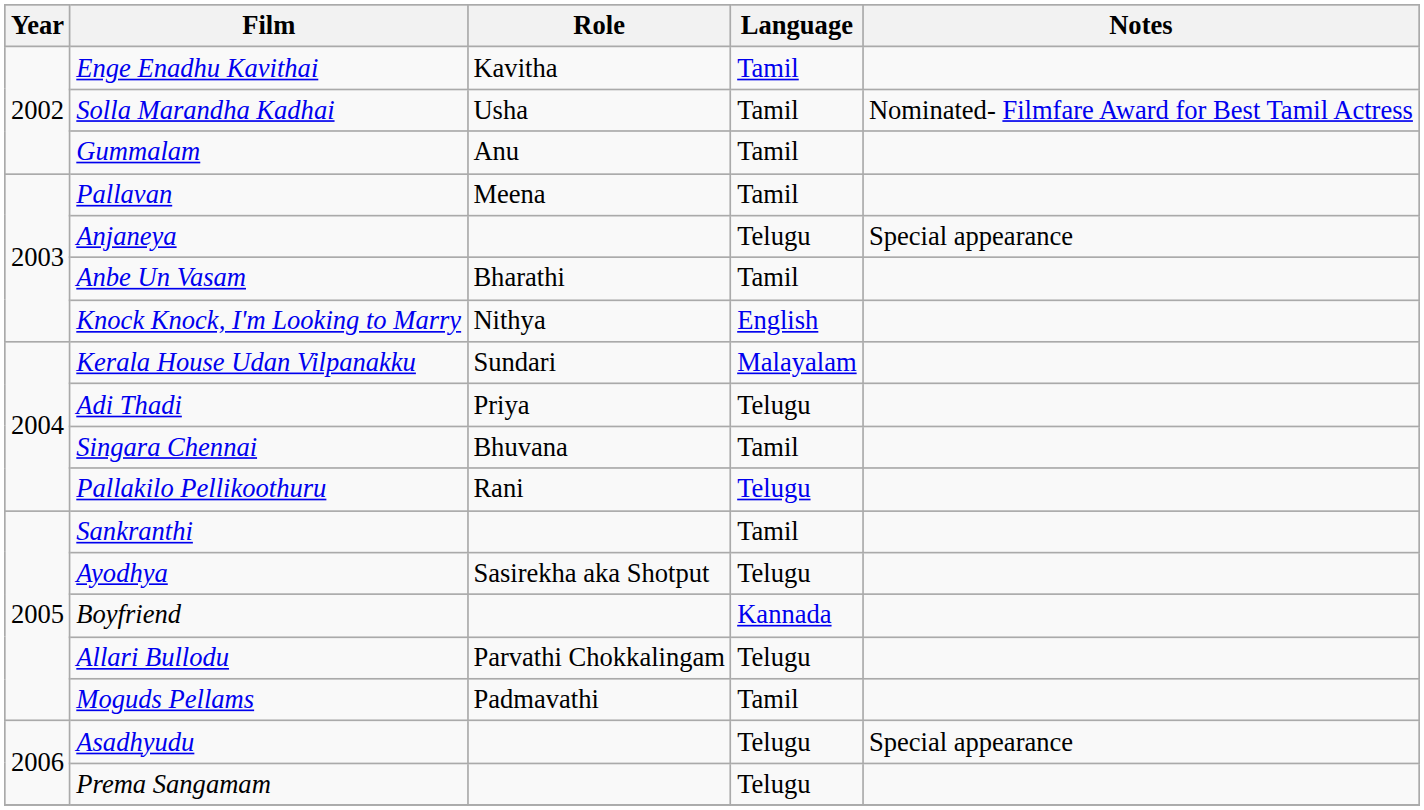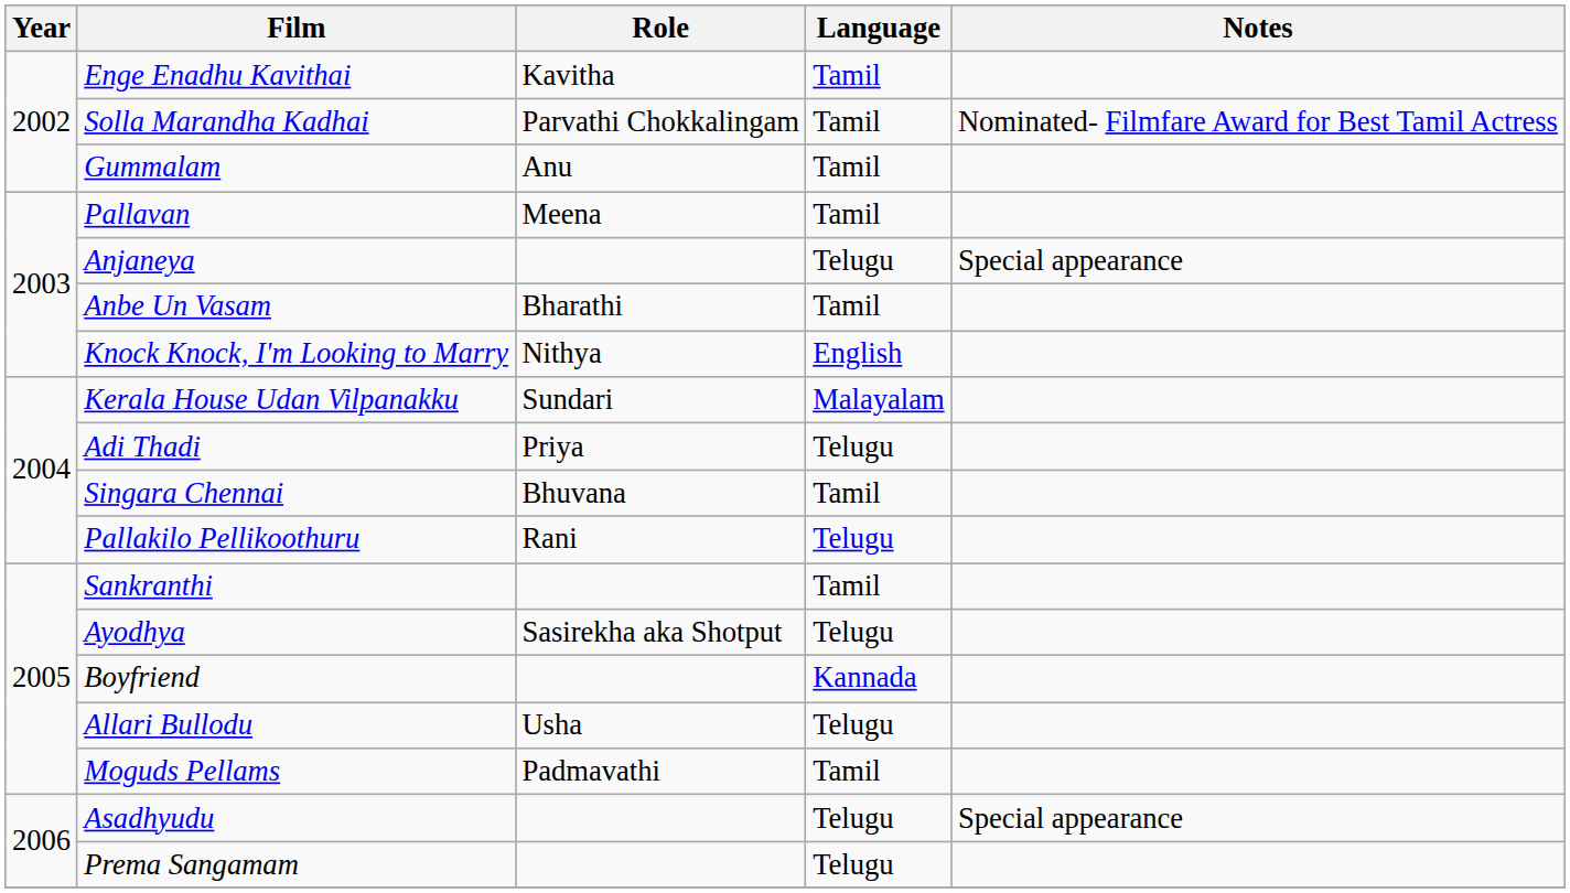 <table class="wikitable">
 <tr style="background:#ccc; text-align:center;">
 <th>Year</th>
 <th>Film</th>
 <th>Role</th>
 <th>Language</th>
 <th>Notes</th>
 </tr>
 <tr>
 <td rowspan="3">2002</td>
 <td><em><a href='#'>Enge Enadhu Kavithai</a></em></td>
 <td>Kavitha</td>
 <td><a href='#'>Tamil</a></td>
 <td></td>
 </tr>
 <tr>
 <td><em><a href='#'>Solla Marandha Kadhai</a></em></td>
-<td>Usha</td>
+<td>Parvathi Chokkalingam</td>
 <td>Tamil</td>
 <td>Nominated- <a href='#'>Filmfare Award for Best Tamil Actress</a></td>
 </tr>
 <tr>
 <td><em><a href='#'>Gummalam</a></em></td>
 <td>Anu</td>
 <td>Tamil</td>
 <td></td>
 </tr>
 <tr>
 <td rowspan="4">2003</td>
 <td><em><a href='#'>Pallavan</a></em></td>
 <td>Meena</td>
 <td>Tamil</td>
 <td></td>
 </tr>
 <tr>
 <td><em><a href='#'>Anjaneya</a></em></td>
 <td></td>
 <td>Telugu</td>
 <td>Special appearance</td>
 </tr>
 <tr>
 <td><em><a href='#'>Anbe Un Vasam</a></em></td>
 <td>Bharathi</td>
 <td>Tamil</td>
 <td></td>
 </tr>
 <tr>
 <td><em><a href='#'>Knock Knock, I'm Looking to Marry</a></em></td>
 <td>Nithya</td>
 <td><a href='#'>English</a></td>
 <td></td>
 </tr>
 <tr>
 <td rowspan="4">2004</td>
 <td><em><a href='#'>Kerala House Udan Vilpanakku</a></em></td>
 <td>Sundari</td>
 <td><a href='#'>Malayalam</a></td>
 <td></td>
 </tr>
 <tr>
 <td><em><a href='#'>Adi Thadi</a></em></td>
 <td>Priya</td>
 <td>Telugu</td>
 <td></td>
 </tr>
 <tr>
 <td><em><a href='#'>Singara Chennai</a></em></td>
 <td>Bhuvana</td>
 <td>Tamil</td>
 <td></td>
 </tr>
 <tr>
 <td><em><a href='#'>Pallakilo Pellikoothuru</a></em></td>
 <td>Rani</td>
 <td><a href='#'>Telugu</a></td>
 <td></td>
 </tr>
 <tr>
 <td rowspan="5">2005</td>
 <td><em><a href='#'>Sankranthi</a></em></td>
 <td></td>
 <td>Tamil</td>
 <td></td>
 </tr>
 <tr>
 <td><em><a href='#'>Ayodhya</a></em></td>
 <td>Sasirekha aka Shotput</td>
 <td>Telugu</td>
 <td></td>
 </tr>
 <tr>
 <td><em>Boyfriend</em></td>
 <td></td>
 <td><a href='#'>Kannada</a></td>
 <td></td>
 </tr>
 <tr>
 <td><em><a href='#'>Allari Bullodu</a></em></td>
-<td>Parvathi Chokkalingam</td>
+<td>Usha</td>
 <td>Telugu</td>
 <td></td>
 </tr>
 <tr>
 <td><em><a href='#'>Moguds Pellams</a></em></td>
 <td>Padmavathi</td>
 <td>Tamil</td>
 <td></td>
 </tr>
 <tr>
 <td rowspan="2">2006</td>
 <td><em><a href='#'>Asadhyudu</a></em></td>
 <td></td>
 <td>Telugu</td>
 <td>Special appearance</td>
 </tr>
 <tr>
 <td><em>Prema Sangamam</em></td>
 <td></td>
 <td>Telugu</td>
 <td></td>
 </tr>
 <tr>
 </tr>
 </table>
